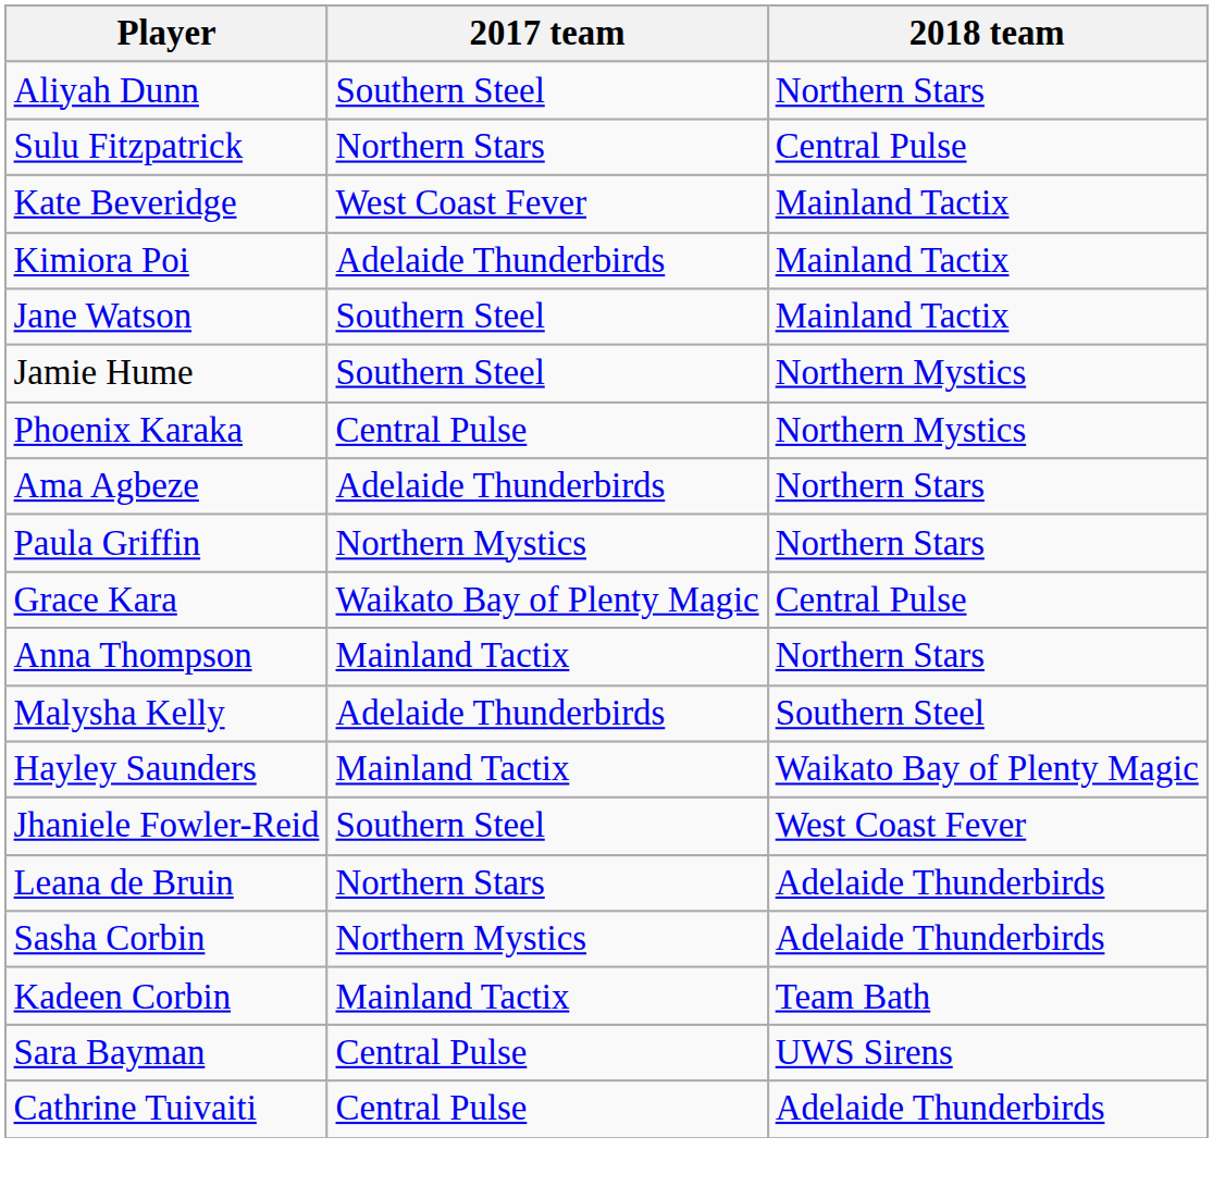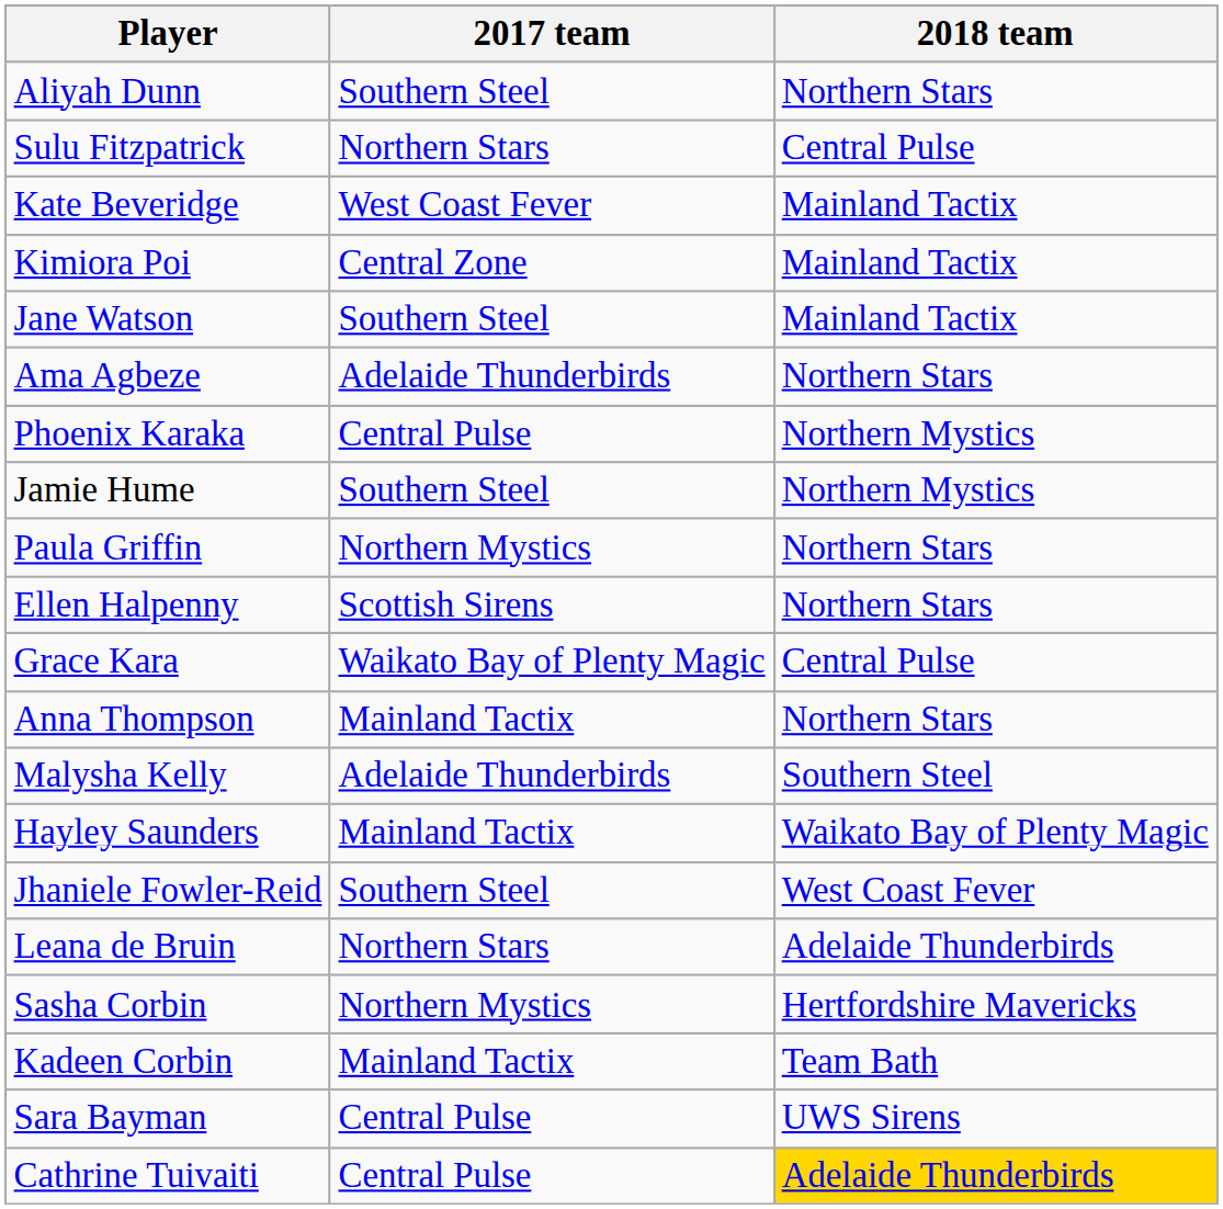 <table class="wikitable collapsible">
 <tr>
 <th>Player</th>
 <th>2017 team</th>
 <th>2018 team</th>
 </tr>
 <tr>
 <td><a href='#'>Aliyah Dunn</a></td>
 <td><a href='#'>Southern Steel</a></td>
 <td><a href='#'>Northern Stars</a></td>
 </tr>
 <tr>
 <td><a href='#'>Sulu Fitzpatrick</a></td>
 <td><a href='#'>Northern Stars</a></td>
 <td><a href='#'>Central Pulse</a></td>
 </tr>
 <tr>
 <td><a href='#'>Kate Beveridge</a></td>
 <td><a href='#'>West Coast Fever</a></td>
 <td><a href='#'>Mainland Tactix</a></td>
 </tr>
 <tr>
 <td><a href='#'>Kimiora Poi</a></td>
-<td><a href='#'>Adelaide Thunderbirds</a></td>
+<td><a href='#'>Central Zone</a></td>
 <td><a href='#'>Mainland Tactix</a></td>
 </tr>
 <tr>
 <td><a href='#'>Jane Watson</a></td>
 <td><a href='#'>Southern Steel</a></td>
 <td><a href='#'>Mainland Tactix</a></td>
 </tr>
 <tr>
-<td>Jamie Hume</td>
-<td><a href='#'>Southern Steel</a></td>
-<td><a href='#'>Northern Mystics</a></td>
+<td><a href='#'>Ama Agbeze</a></td>
+<td><a href='#'>Adelaide Thunderbirds</a></td>
+<td><a href='#'>Northern Stars</a></td>
 </tr>
 <tr>
 <td><a href='#'>Phoenix Karaka</a></td>
 <td><a href='#'>Central Pulse</a></td>
 <td><a href='#'>Northern Mystics</a></td>
 </tr>
 <tr>
-<td><a href='#'>Ama Agbeze</a></td>
-<td><a href='#'>Adelaide Thunderbirds</a></td>
-<td><a href='#'>Northern Stars</a></td>
+<td>Jamie Hume</td>
+<td><a href='#'>Southern Steel</a></td>
+<td><a href='#'>Northern Mystics</a></td>
 </tr>
 <tr>
 <td><a href='#'>Paula Griffin</a></td>
 <td><a href='#'>Northern Mystics</a></td>
+<td><a href='#'>Northern Stars</a></td>
+</tr>
+<tr>
+<td><a href='#'>Ellen Halpenny</a></td>
+<td><a href='#'>Scottish Sirens</a></td>
 <td><a href='#'>Northern Stars</a></td>
 </tr>
 <tr>
 <td><a href='#'>Grace Kara</a></td>
 <td><a href='#'>Waikato Bay of Plenty Magic</a></td>
 <td><a href='#'>Central Pulse</a></td>
 </tr>
 <tr>
 <td><a href='#'>Anna Thompson</a></td>
 <td><a href='#'>Mainland Tactix</a></td>
 <td><a href='#'>Northern Stars</a></td>
 </tr>
 <tr>
 <td><a href='#'>Malysha Kelly</a> <em></em></td>
 <td><a href='#'>Adelaide Thunderbirds</a></td>
 <td><a href='#'>Southern Steel</a></td>
 </tr>
 <tr>
 <td><a href='#'>Hayley Saunders</a></td>
 <td><a href='#'>Mainland Tactix</a></td>
 <td><a href='#'>Waikato Bay of Plenty Magic</a></td>
 </tr>
 <tr>
 <td><a href='#'>Jhaniele Fowler-Reid</a></td>
 <td><a href='#'>Southern Steel</a></td>
 <td><a href='#'>West Coast Fever</a></td>
 </tr>
 <tr>
 <td><a href='#'>Leana de Bruin</a></td>
 <td><a href='#'>Northern Stars</a></td>
 <td><a href='#'>Adelaide Thunderbirds</a></td>
 </tr>
 <tr>
 <td><a href='#'>Sasha Corbin</a></td>
 <td><a href='#'>Northern Mystics</a></td>
-<td><a href='#'>Adelaide Thunderbirds</a></td>
+<td><a href='#'>Hertfordshire Mavericks</a></td>
 </tr>
 <tr>
 <td><a href='#'>Kadeen Corbin</a></td>
 <td><a href='#'>Mainland Tactix</a></td>
 <td><a href='#'>Team Bath</a></td>
 </tr>
 <tr>
 <td><a href='#'>Sara Bayman</a></td>
 <td><a href='#'>Central Pulse</a></td>
 <td><a href='#'>UWS Sirens</a></td>
 </tr>
 <tr>
 <td><a href='#'>Cathrine Tuivaiti</a></td>
 <td><a href='#'>Central Pulse</a></td>
-<td><a href='#'>Adelaide Thunderbirds</a></td>
+<td style="background: gold;"><a href='#'>Adelaide Thunderbirds</a></td>
 </tr>
 <tr>
 </tr>
 </table>
